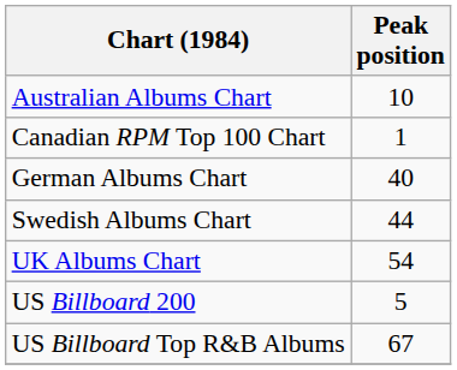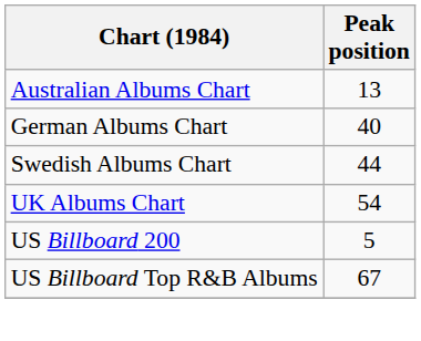 <table class="wikitable sortable">
 <tr>
 <th>Chart (1984)</th>
 <th align="center">Peak<br>position</th>
 </tr>
 <tr>
 <td><a href='#'>Australian Albums Chart</a></td>
-<td style="text-align:center;">10</td>
-</tr>
-<tr>
-<td>Canadian <em>RPM</em> Top 100 Chart</td>
-<td align="center">1</td>
+<td style="text-align:center;">13</td>
 </tr>
 <tr>
 <td>German Albums Chart</td>
 <td align="center">40</td>
 </tr>
 <tr>
 <td>Swedish Albums Chart</td>
 <td align="center">44</td>
 </tr>
 <tr>
 <td><a href='#'>UK Albums Chart</a></td>
 <td align="center">54</td>
 </tr>
 <tr>
 <td>US <a href='#'><em>Billboard</em> 200</a></td>
 <td align="center">5</td>
 </tr>
 <tr>
 <td>US <em>Billboard</em> Top R&B Albums</td>
 <td align="center">67</td>
 </tr>
 <tr>
 </tr>
 </table>
